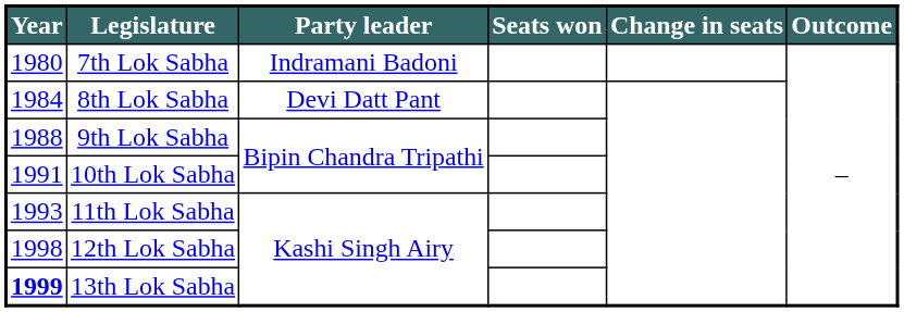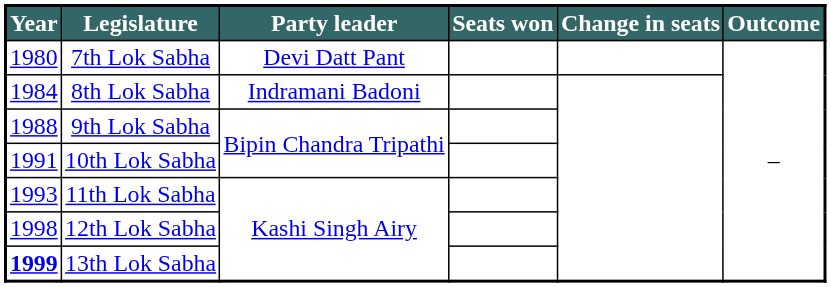 <table class="sortable" style="border-collapse: collapse; border: 2px #000000 solid; font-size: x-big; width="70%" cellspacing="0" cellpadding="2" border="1">
 <tr style="background-color:#336666; color:white">
 <th>Year</th>
 <th>Legislature</th>
 <th>Party leader</th>
 <th>Seats won</th>
 <th>Change in seats</th>
 <th>Outcome</th>
 </tr>
 <tr style="text-align:center;">
 <td><a href='#'>1980</a></td>
 <td><a href='#'>7th Lok Sabha</a></td>
-<td><a href='#'>Indramani Badoni</a></td>
+<td><a href='#'>Devi Datt Pant</a></td>
 <td></td>
 <td></td>
 <td rowspan="7">–</td>
 </tr>
 <tr style="text-align:center;">
 <td><a href='#'>1984</a></td>
 <td><a href='#'>8th Lok Sabha</a></td>
-<td><a href='#'>Devi Datt Pant</a></td>
+<td><a href='#'>Indramani Badoni</a></td>
 <td></td>
 <td rowspan="6"></td>
 </tr>
 <tr style="text-align:center;">
 <td><a href='#'>1988</a></td>
 <td><a href='#'>9th Lok Sabha</a></td>
 <td rowspan="2"><a href='#'>Bipin Chandra Tripathi</a></td>
 <td></td>
 </tr>
 <tr style="text-align:center;">
 <td><a href='#'>1991</a></td>
 <td><a href='#'>10th Lok Sabha</a></td>
 <td></td>
 </tr>
 <tr style="text-align:center;">
 <td><a href='#'>1993</a></td>
 <td><a href='#'>11th Lok Sabha</a></td>
 <td rowspan="3"><a href='#'>Kashi Singh Airy</a></td>
 <td></td>
 </tr>
 <tr style="text-align:center;">
 <td><a href='#'>1998</a></td>
 <td><a href='#'>12th Lok Sabha</a></td>
 <td></td>
 </tr>
 <tr style="text-align:center;">
 <td><strong><a href='#'>1999</a></strong></td>
 <td><a href='#'>13th Lok Sabha</a></td>
 <td></td>
 </tr>
 </table>
